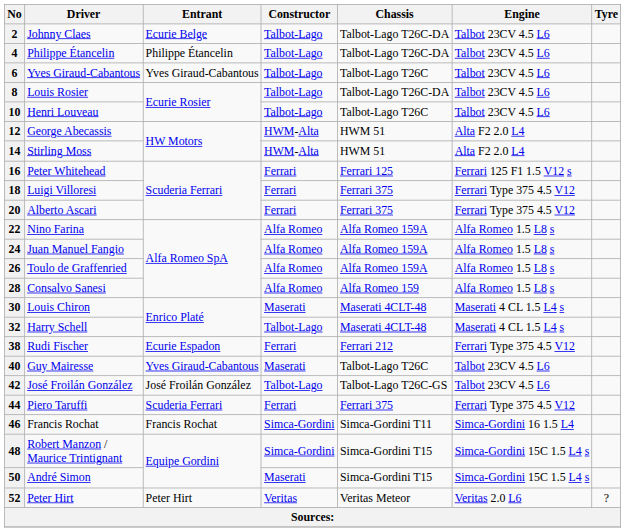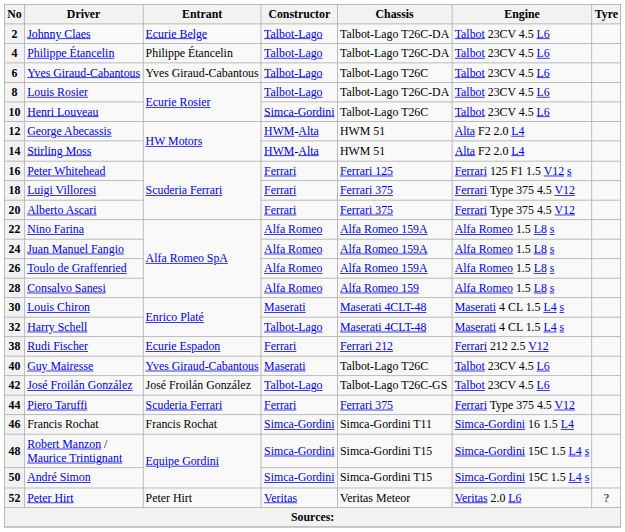 <table class="wikitable sortable" style="font-size: 95%;">
 <tr>
 <th>No</th>
 <th>Driver</th>
 <th>Entrant</th>
 <th>Constructor</th>
 <th>Chassis</th>
 <th>Engine</th>
 <th>Tyre</th>
 </tr>
 <tr>
 <th>2</th>
 <td> <a href='#'>Johnny Claes</a></td>
 <td><a href='#'>Ecurie Belge</a></td>
 <td><a href='#'>Talbot-Lago</a></td>
 <td>Talbot-Lago T26C-DA</td>
 <td><a href='#'>Talbot</a> 23CV 4.5 <a href='#'>L6</a></td>
 <td align="center"></td>
 </tr>
 <tr>
 <th>4</th>
 <td> <a href='#'>Philippe Étancelin</a></td>
 <td>Philippe Étancelin</td>
 <td><a href='#'>Talbot-Lago</a></td>
 <td>Talbot-Lago T26C-DA</td>
 <td><a href='#'>Talbot</a> 23CV 4.5 <a href='#'>L6</a></td>
 <td align="center"></td>
 </tr>
 <tr>
 <th>6</th>
 <td> <a href='#'>Yves Giraud-Cabantous</a></td>
 <td>Yves Giraud-Cabantous</td>
 <td><a href='#'>Talbot-Lago</a></td>
 <td>Talbot-Lago T26C</td>
 <td><a href='#'>Talbot</a> 23CV 4.5 <a href='#'>L6</a></td>
 <td align="center"></td>
 </tr>
 <tr>
 <th>8</th>
 <td> <a href='#'>Louis Rosier</a></td>
 <td rowspan=2><a href='#'>Ecurie Rosier</a></td>
 <td><a href='#'>Talbot-Lago</a></td>
 <td>Talbot-Lago T26C-DA</td>
 <td><a href='#'>Talbot</a> 23CV 4.5 <a href='#'>L6</a></td>
 <td align="center"></td>
 </tr>
 <tr>
 <th>10</th>
 <td> <a href='#'>Henri Louveau</a></td>
-<td><a href='#'>Talbot-Lago</a></td>
+<td><a href='#'>Simca-Gordini</a></td>
 <td>Talbot-Lago T26C</td>
 <td><a href='#'>Talbot</a> 23CV 4.5 <a href='#'>L6</a></td>
 <td align="center"></td>
 </tr>
 <tr>
 <th>12</th>
 <td> <a href='#'>George Abecassis</a></td>
 <td rowspan=2><a href='#'>HW Motors</a></td>
 <td><a href='#'>HWM</a>-<a href='#'>Alta</a></td>
 <td>HWM 51</td>
 <td><a href='#'>Alta</a> F2 2.0 <a href='#'>L4</a></td>
 <td align="center"></td>
 </tr>
 <tr>
 <th>14</th>
 <td> <a href='#'>Stirling Moss</a></td>
 <td><a href='#'>HWM</a>-<a href='#'>Alta</a></td>
 <td>HWM 51</td>
 <td><a href='#'>Alta</a> F2 2.0 <a href='#'>L4</a></td>
 <td align="center"></td>
 </tr>
 <tr>
 <th>16</th>
 <td> <a href='#'>Peter Whitehead</a></td>
 <td rowspan=3><a href='#'>Scuderia Ferrari</a></td>
 <td><a href='#'>Ferrari</a></td>
 <td><a href='#'>Ferrari 125</a></td>
 <td><a href='#'>Ferrari</a> 125 F1 1.5 <a href='#'>V12</a> <a href='#'>s</a></td>
 <td align="center"></td>
 </tr>
 <tr>
 <th>18</th>
 <td> <a href='#'>Luigi Villoresi</a></td>
 <td><a href='#'>Ferrari</a></td>
 <td><a href='#'>Ferrari 375</a></td>
 <td><a href='#'>Ferrari</a> Type 375 4.5 <a href='#'>V12</a></td>
 <td align="center"></td>
 </tr>
 <tr>
 <th>20</th>
 <td> <a href='#'>Alberto Ascari</a></td>
 <td><a href='#'>Ferrari</a></td>
 <td><a href='#'>Ferrari 375</a></td>
 <td><a href='#'>Ferrari</a> Type 375 4.5 <a href='#'>V12</a></td>
 <td align="center"></td>
 </tr>
 <tr>
 <th>22</th>
 <td> <a href='#'>Nino Farina</a></td>
 <td rowspan=4><a href='#'>Alfa Romeo SpA</a></td>
 <td><a href='#'>Alfa Romeo</a></td>
 <td><a href='#'>Alfa Romeo 159A</a></td>
 <td><a href='#'>Alfa Romeo</a> 1.5 <a href='#'>L8</a> <a href='#'>s</a></td>
 <td align="center"></td>
 </tr>
 <tr>
 <th>24</th>
 <td> <a href='#'>Juan Manuel Fangio</a></td>
 <td><a href='#'>Alfa Romeo</a></td>
 <td><a href='#'>Alfa Romeo 159A</a></td>
 <td><a href='#'>Alfa Romeo</a> 1.5 <a href='#'>L8</a> <a href='#'>s</a></td>
 <td align="center"></td>
 </tr>
 <tr>
 <th>26</th>
 <td> <a href='#'>Toulo de Graffenried</a></td>
 <td><a href='#'>Alfa Romeo</a></td>
 <td><a href='#'>Alfa Romeo 159A</a></td>
 <td><a href='#'>Alfa Romeo</a> 1.5 <a href='#'>L8</a> <a href='#'>s</a></td>
 <td align="center"></td>
 </tr>
 <tr>
 <th>28</th>
 <td> <a href='#'>Consalvo Sanesi</a></td>
 <td><a href='#'>Alfa Romeo</a></td>
 <td><a href='#'>Alfa Romeo 159</a></td>
 <td><a href='#'>Alfa Romeo</a> 1.5 <a href='#'>L8</a> <a href='#'>s</a></td>
 <td align="center"></td>
 </tr>
 <tr>
 <th>30</th>
 <td> <a href='#'>Louis Chiron</a></td>
 <td rowspan=2><a href='#'>Enrico Platé</a></td>
 <td><a href='#'>Maserati</a></td>
 <td><a href='#'>Maserati 4CLT-48</a></td>
 <td><a href='#'>Maserati</a> 4 CL 1.5 <a href='#'>L4</a> <a href='#'>s</a></td>
 <td align="center"></td>
 </tr>
 <tr>
 <th>32</th>
 <td> <a href='#'>Harry Schell</a></td>
 <td><a href='#'>Talbot-Lago</a></td>
 <td><a href='#'>Maserati 4CLT-48</a></td>
 <td><a href='#'>Maserati</a> 4 CL 1.5 <a href='#'>L4</a> <a href='#'>s</a></td>
 <td align="center"></td>
 </tr>
 <tr>
 <th>38</th>
 <td> <a href='#'>Rudi Fischer</a></td>
 <td><a href='#'>Ecurie Espadon</a></td>
 <td><a href='#'>Ferrari</a></td>
 <td><a href='#'>Ferrari 212</a></td>
-<td><a href='#'>Ferrari</a> Type 375 4.5 <a href='#'>V12</a></td>
+<td><a href='#'>Ferrari</a> 212 2.5 <a href='#'>V12</a></td>
 <td align="center"></td>
 </tr>
 <tr>
 <th>40</th>
 <td> <a href='#'>Guy Mairesse</a></td>
 <td><a href='#'>Yves Giraud-Cabantous</a></td>
 <td><a href='#'>Maserati</a></td>
 <td>Talbot-Lago T26C</td>
 <td><a href='#'>Talbot</a> 23CV 4.5 <a href='#'>L6</a></td>
 <td align="center"></td>
 </tr>
 <tr>
 <th>42</th>
 <td> <a href='#'>José Froilán González</a></td>
 <td>José Froilán González</td>
 <td><a href='#'>Talbot-Lago</a></td>
 <td>Talbot-Lago T26C-GS</td>
 <td><a href='#'>Talbot</a> 23CV 4.5 <a href='#'>L6</a></td>
 <td align="center"></td>
 </tr>
 <tr>
 <th>44</th>
 <td> <a href='#'>Piero Taruffi</a></td>
 <td><a href='#'>Scuderia Ferrari</a></td>
 <td><a href='#'>Ferrari</a></td>
 <td><a href='#'>Ferrari 375</a></td>
 <td><a href='#'>Ferrari</a> Type 375 4.5 <a href='#'>V12</a></td>
 <td align="center"></td>
 </tr>
 <tr>
 <th>46</th>
 <td> Francis Rochat</td>
 <td>Francis Rochat</td>
 <td><a href='#'>Simca-Gordini</a></td>
 <td>Simca-Gordini T11</td>
 <td><a href='#'>Simca-Gordini</a> 16 1.5 <a href='#'>L4</a></td>
 <td align="center"></td>
 </tr>
 <tr>
 <th>48</th>
 <td> <a href='#'>Robert Manzon</a> /<br> <a href='#'>Maurice Trintignant</a></td>
 <td rowspan=2><a href='#'>Equipe Gordini</a></td>
 <td><a href='#'>Simca-Gordini</a></td>
 <td>Simca-Gordini T15</td>
 <td><a href='#'>Simca-Gordini</a> 15C 1.5 <a href='#'>L4</a> <a href='#'>s</a></td>
 <td align="center"></td>
 </tr>
 <tr>
 <th>50</th>
 <td> <a href='#'>André Simon</a></td>
-<td><a href='#'>Maserati</a></td>
+<td><a href='#'>Simca-Gordini</a></td>
 <td>Simca-Gordini T15</td>
 <td><a href='#'>Simca-Gordini</a> 15C 1.5 <a href='#'>L4</a> <a href='#'>s</a></td>
 <td align="center"></td>
 </tr>
 <tr>
 <th>52</th>
 <td> <a href='#'>Peter Hirt</a></td>
 <td>Peter Hirt</td>
 <td><a href='#'>Veritas</a></td>
 <td>Veritas Meteor</td>
 <td><a href='#'>Veritas</a> 2.0 <a href='#'>L6</a></td>
 <td align="center">?</td>
 </tr>
 <tr style="background-color:#E5E4E2" align="center">
 <th colspan=7>Sources: </th>
 </tr>
 <tr>
 </tr>
 </table>
